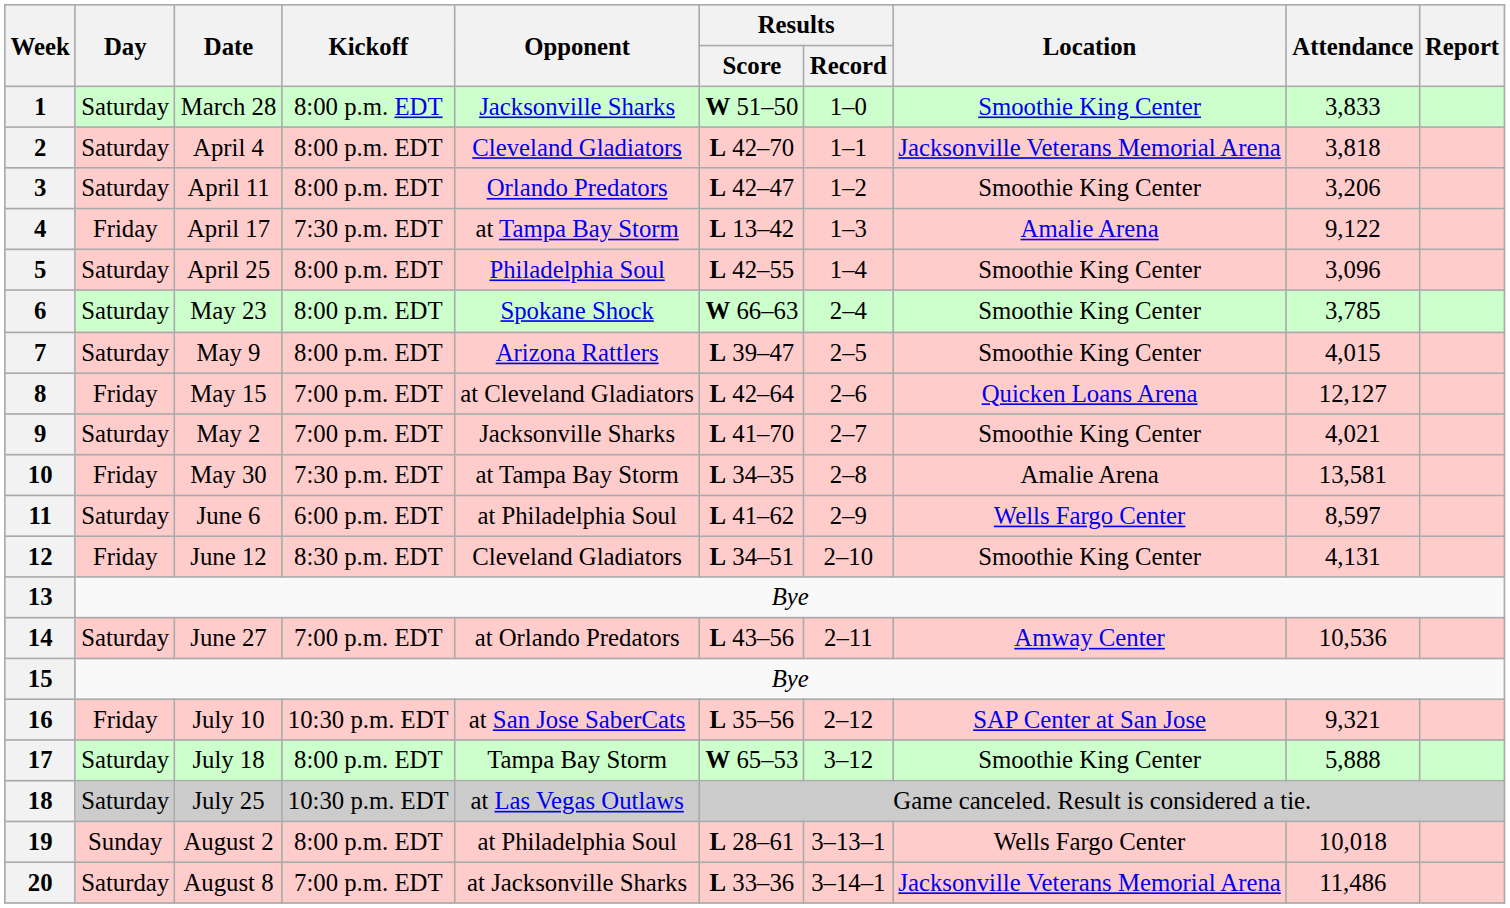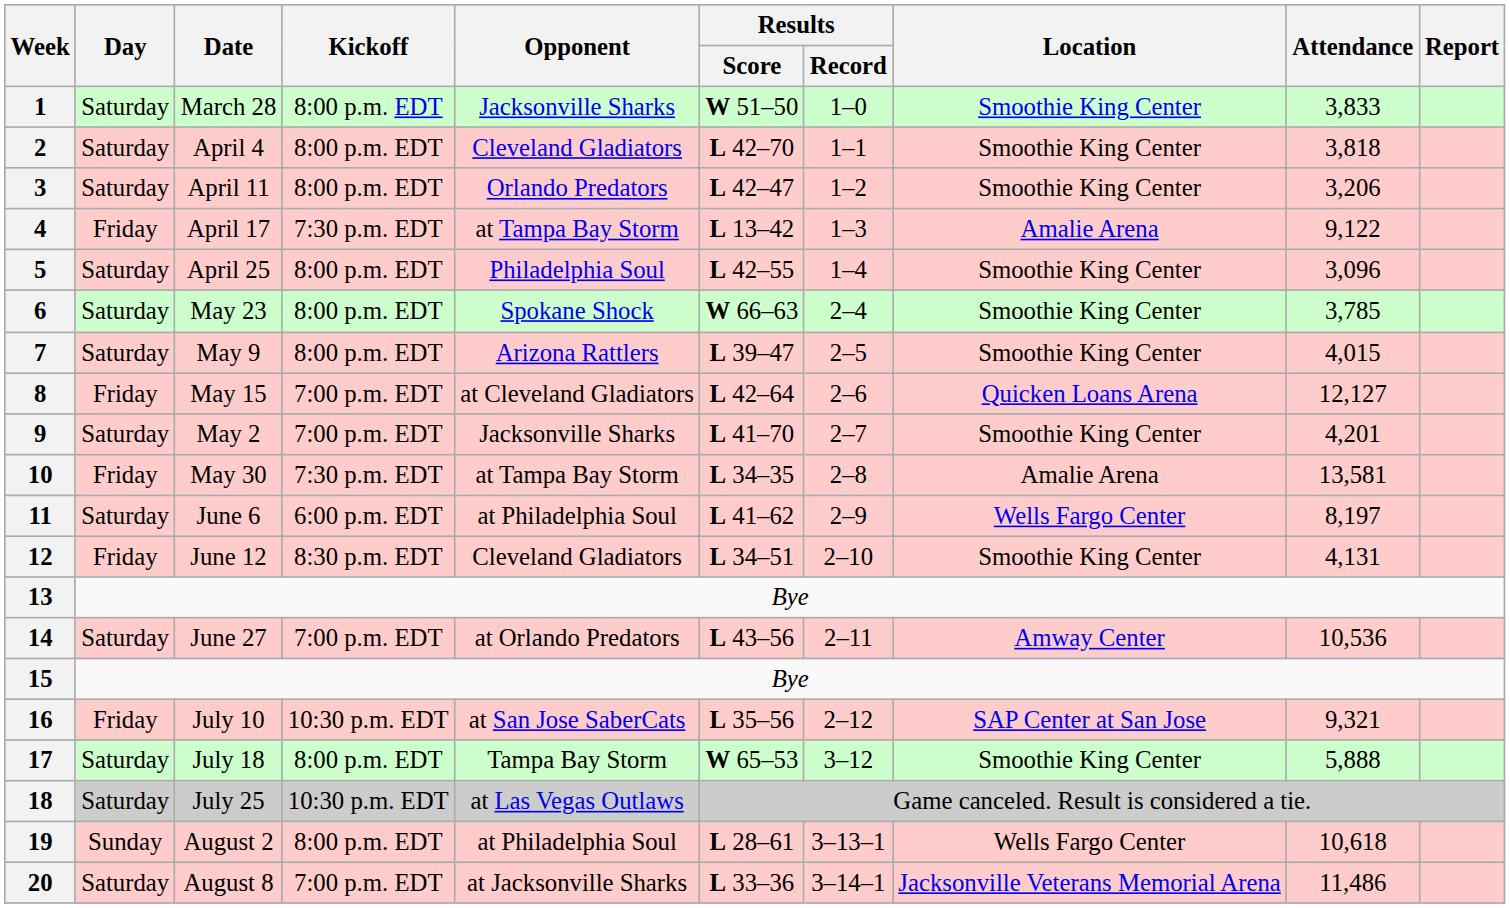 <table class="wikitable" style="font-size: 95%;">
 <tr>
 <th rowspan=2>Week</th>
 <th rowspan=2>Day</th>
 <th rowspan=2>Date</th>
 <th rowspan=2>Kickoff</th>
 <th rowspan=2>Opponent</th>
 <th colspan=2>Results</th>
 <th rowspan=2>Location</th>
 <th rowspan=2>Attendance</th>
 <th rowspan=2>Report</th>
 </tr>
 <tr>
 <th>Score</th>
 <th>Record</th>
 </tr>
 <tr style=background:#ccffcc>
 <th align="center"><strong>1</strong></th>
 <td align="center">Saturday</td>
 <td align="center">March 28</td>
 <td align="center">8:00 p.m. <a href='#'>EDT</a></td>
 <td align="center"><a href='#'>Jacksonville Sharks</a></td>
 <td align="center"><strong>W</strong> 51–50</td>
 <td align="center">1–0</td>
 <td align="center"><a href='#'>Smoothie King Center</a></td>
 <td align="center">3,833</td>
 <td align="center"></td>
 </tr>
 <tr style=background:#ffcccc>
 <th align="center"><strong>2</strong></th>
 <td align="center">Saturday</td>
 <td align="center">April 4</td>
 <td align="center">8:00 p.m. EDT</td>
 <td align="center"><a href='#'>Cleveland Gladiators</a></td>
 <td align="center"><strong>L</strong> 42–70</td>
 <td align="center">1–1</td>
-<td align="center"><a href='#'>Jacksonville Veterans Memorial Arena</a></td>
+<td align="center">Smoothie King Center</td>
 <td align="center">3,818</td>
 <td align="center"></td>
 </tr>
 <tr style=background:#ffcccc>
 <th align="center"><strong>3</strong></th>
 <td align="center">Saturday</td>
 <td align="center">April 11</td>
 <td align="center">8:00 p.m. EDT</td>
 <td align="center"><a href='#'>Orlando Predators</a></td>
 <td align="center"><strong>L</strong> 42–47</td>
 <td align="center">1–2</td>
 <td align="center">Smoothie King Center</td>
 <td align="center">3,206</td>
 <td align="center"></td>
 </tr>
 <tr style=background:#ffcccc>
 <th align="center"><strong>4</strong></th>
 <td align="center">Friday</td>
 <td align="center">April 17</td>
 <td align="center">7:30 p.m. EDT</td>
 <td align="center">at <a href='#'>Tampa Bay Storm</a></td>
 <td align="center"><strong>L</strong>  13–42</td>
 <td align="center">1–3</td>
 <td align="center"><a href='#'>Amalie Arena</a></td>
 <td align="center">9,122</td>
 <td align="center"></td>
 </tr>
 <tr style=background:#ffcccc>
 <th align="center"><strong>5</strong></th>
 <td align="center">Saturday</td>
 <td align="center">April 25</td>
 <td align="center">8:00 p.m. EDT</td>
 <td align="center"><a href='#'>Philadelphia Soul</a></td>
 <td align="center"><strong>L</strong> 42–55</td>
 <td align="center">1–4</td>
 <td align="center">Smoothie King Center</td>
 <td align="center">3,096</td>
 <td align="center"></td>
 </tr>
 <tr style=background:#ccffcc>
 <th align="center"><strong>6</strong></th>
 <td align="center">Saturday</td>
 <td align="center">May 23</td>
 <td align="center">8:00 p.m. EDT</td>
 <td align="center"><a href='#'>Spokane Shock</a></td>
 <td align="center"><strong>W</strong> 66–63</td>
 <td align="center">2–4</td>
 <td align="center">Smoothie King Center</td>
 <td align="center">3,785</td>
 <td align="center"></td>
 </tr>
 <tr style=background:#ffcccc>
 <th align="center"><strong>7</strong></th>
 <td align="center">Saturday</td>
 <td align="center">May 9</td>
 <td align="center">8:00 p.m. EDT</td>
 <td align="center"><a href='#'>Arizona Rattlers</a></td>
 <td align="center"><strong>L</strong> 39–47</td>
 <td align="center">2–5</td>
 <td align="center">Smoothie King Center</td>
 <td align="center">4,015</td>
 <td align="center"></td>
 </tr>
 <tr style=background:#ffcccc>
 <th align="center"><strong>8</strong></th>
 <td align="center">Friday</td>
 <td align="center">May 15</td>
 <td align="center">7:00 p.m. EDT</td>
 <td align="center">at Cleveland Gladiators</td>
 <td align="center"><strong>L</strong> 42–64</td>
 <td align="center">2–6</td>
 <td align="center"><a href='#'>Quicken Loans Arena</a></td>
 <td align="center">12,127</td>
 <td align="center"></td>
 </tr>
 <tr style=background:#ffcccc>
 <th align="center"><strong>9</strong></th>
 <td align="center">Saturday</td>
 <td align="center">May 2</td>
 <td align="center">7:00 p.m. EDT</td>
 <td align="center">Jacksonville Sharks</td>
 <td align="center"><strong>L</strong> 41–70</td>
 <td align="center">2–7</td>
 <td align="center">Smoothie King Center</td>
-<td align="center">4,021</td>
+<td align="center">4,201</td>
 <td align="center"></td>
 </tr>
 <tr style=background:#ffcccc>
 <th align="center"><strong>10</strong></th>
 <td align="center">Friday</td>
 <td align="center">May 30</td>
 <td align="center">7:30 p.m. EDT</td>
 <td align="center">at Tampa Bay Storm</td>
 <td align="center"><strong>L</strong> 34–35</td>
 <td align="center">2–8</td>
 <td align="center">Amalie Arena</td>
 <td align="center">13,581</td>
 <td align="center"></td>
 </tr>
 <tr style=background:#ffcccc>
 <th align="center"><strong>11</strong></th>
 <td align="center">Saturday</td>
 <td align="center">June 6</td>
 <td align="center">6:00 p.m. EDT</td>
 <td align="center">at Philadelphia Soul</td>
 <td align="center"><strong>L</strong> 41–62</td>
 <td align="center">2–9</td>
 <td align="center"><a href='#'>Wells Fargo Center</a></td>
-<td align="center">8,597</td>
+<td align="center">8,197</td>
 <td align="center"></td>
 </tr>
 <tr style=background:#ffcccc>
 <th align="center"><strong>12</strong></th>
 <td align="center">Friday</td>
 <td align="center">June 12</td>
 <td align="center">8:30 p.m. EDT</td>
 <td align="center">Cleveland Gladiators</td>
 <td align="center"><strong>L</strong> 34–51</td>
 <td align="center">2–10</td>
 <td align="center">Smoothie King Center</td>
 <td align="center">4,131</td>
 <td align="center"></td>
 </tr>
 <tr style= bgcolor=>
 <th align="center"><strong>13</strong></th>
 <td colspan=9 align="center" valign="middle"><em>Bye</em></td>
 </tr>
 <tr style=background:#ffcccc>
 <th align="center"><strong>14</strong></th>
 <td align="center">Saturday</td>
 <td align="center">June 27</td>
 <td align="center">7:00 p.m. EDT</td>
 <td align="center">at Orlando Predators</td>
 <td align="center"><strong>L</strong> 43–56</td>
 <td align="center">2–11</td>
 <td align="center"><a href='#'>Amway Center</a></td>
 <td align="center">10,536</td>
 <td align="center"></td>
 </tr>
 <tr style=>
 <th align="center"><strong>15</strong></th>
 <td colspan=9 align="center" valign="middle"><em>Bye</em></td>
 </tr>
 <tr style=background:#ffcccc>
 <th align="center"><strong>16</strong></th>
 <td align="center">Friday</td>
 <td align="center">July 10</td>
 <td align="center">10:30 p.m. EDT</td>
 <td align="center">at <a href='#'>San Jose SaberCats</a></td>
 <td align="center"><strong>L</strong> 35–56</td>
 <td align="center">2–12</td>
 <td align="center"><a href='#'>SAP Center at San Jose</a></td>
 <td align="center">9,321</td>
 <td align="center"></td>
 </tr>
 <tr style=background:#ccffcc>
 <th align="center"><strong>17</strong></th>
 <td align="center">Saturday</td>
 <td align="center">July 18</td>
 <td align="center">8:00 p.m. EDT</td>
 <td align="center">Tampa Bay Storm</td>
 <td align="center"><strong>W</strong> 65–53</td>
 <td align="center">3–12</td>
 <td align="center">Smoothie King Center</td>
 <td align="center">5,888</td>
 <td align="center"></td>
 </tr>
 <tr style=background:#cccccc>
 <th align="center"><strong>18</strong></th>
 <td align="center">Saturday</td>
 <td align="center">July 25</td>
 <td align="center">10:30 p.m. EDT</td>
 <td align="center">at <a href='#'>Las Vegas Outlaws</a></td>
 <td align="center" colspan=5>Game canceled. Result is considered a tie.</td>
 </tr>
 <tr style=background:#ffcccc>
 <th align="center"><strong>19</strong></th>
 <td align="center">Sunday</td>
 <td align="center">August 2</td>
 <td align="center">8:00 p.m. EDT</td>
 <td align="center">at Philadelphia Soul</td>
 <td align="center"><strong>L</strong> 28–61</td>
 <td align="center">3–13–1</td>
 <td align="center">Wells Fargo Center</td>
-<td align="center">10,018</td>
+<td align="center">10,618</td>
 <td align="center"></td>
 </tr>
 <tr style=background:#ffcccc>
 <th align="center"><strong>20</strong></th>
 <td align="center">Saturday</td>
 <td align="center">August 8</td>
 <td align="center">7:00 p.m. EDT</td>
 <td align="center">at Jacksonville Sharks</td>
 <td align="center"><strong>L</strong> 33–36</td>
 <td align="center">3–14–1</td>
 <td align="center"><a href='#'>Jacksonville Veterans Memorial Arena</a></td>
 <td align="center">11,486</td>
 <td align="center"></td>
 </tr>
 </table>
